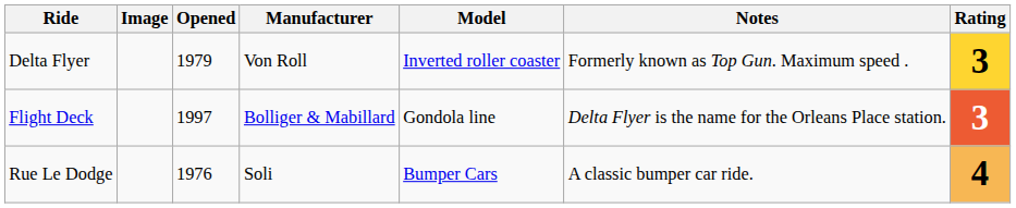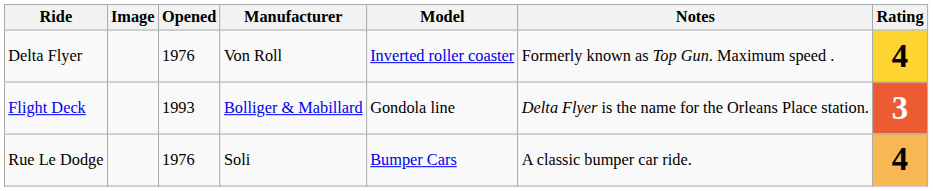 <table class="wikitable sortable">
 <tr>
 <th>Ride</th>
 <th class="unsortable">Image</th>
 <th>Opened</th>
 <th>Manufacturer</th>
 <th>Model</th>
 <th class="unsortable">Notes</th>
 <th>Rating</th>
 </tr>
 <tr>
 <td>Delta Flyer</td>
 <td></td>
-<td>1979</td>
+<td>1976</td>
 <td>Von Roll</td>
 <td><a href='#'>Inverted roller coaster</a></td>
 <td>Formerly known as <em>Top Gun</em>. Maximum speed .</td>
-<td style="background:#FED530;text-align:center;font-size:200%;"><strong>3</strong></td>
+<td style="background:#FED530;text-align:center;font-size:200%;"><strong>4</strong></td>
 </tr>
 <tr>
 <td><a href='#'>Flight Deck</a></td>
 <td></td>
-<td>1997</td>
+<td>1993</td>
 <td><a href='#'>Bolliger & Mabillard</a></td>
 <td>Gondola line</td>
 <td><em>Delta Flyer</em> is the name for the Orleans Place station.</td>
 <td style="background:#ED5B33;text-align:center;font-size:200%;color:#fff;"><strong>3</strong></td>
 </tr>
 <tr>
 <td>Rue Le Dodge</td>
 <td></td>
 <td>1976</td>
 <td>Soli</td>
 <td><a href='#'>Bumper Cars</a></td>
 <td>A classic bumper car ride.</td>
 <td style="background:#F7B754;text-align:center;font-size:200%;"><strong>4</strong></td>
 </tr>
 </table>
